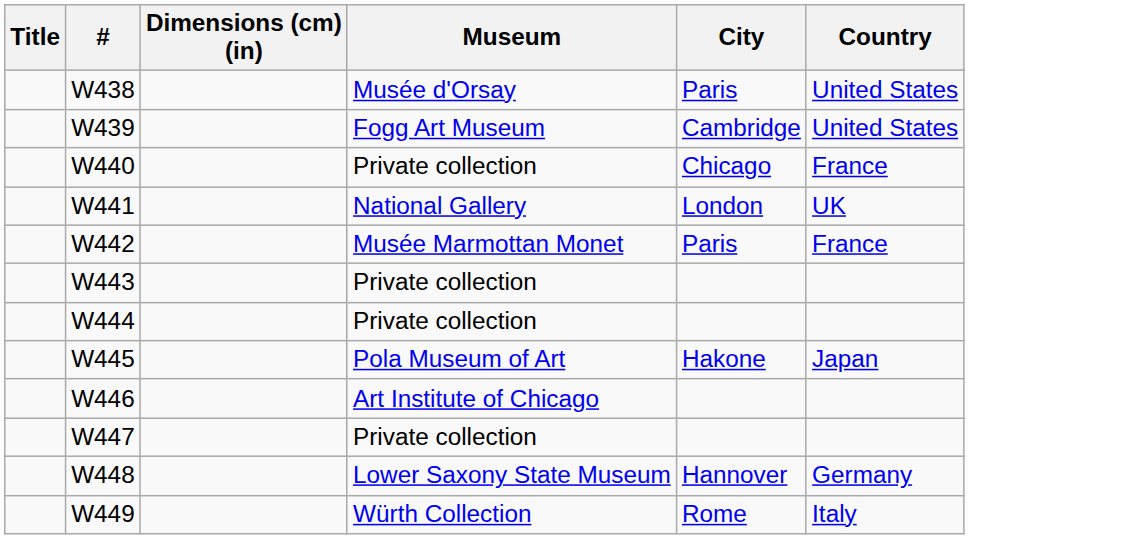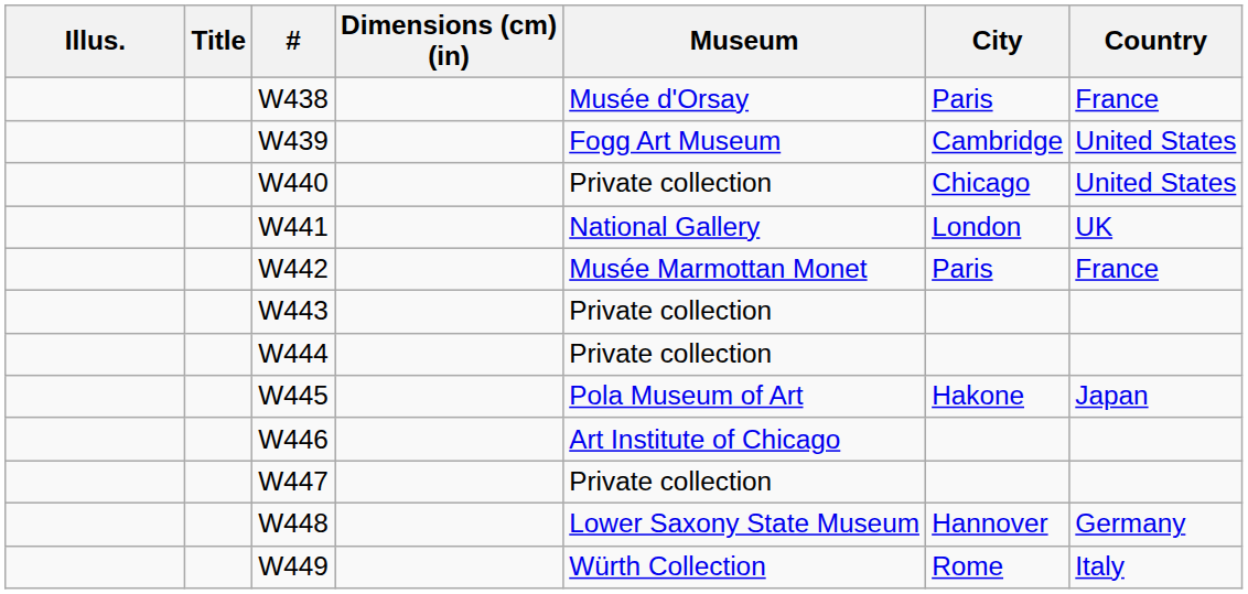 <table class="wikitable sortable">
 <tr>
+<th width="100" class="unsortable" scope="col">Illus.</th>
 <th scope="col">Title</th>
 <th scope="col">#</th>
 <th scope="col">Dimensions (cm) <br> (in)</th>
 <th scope="col">Museum</th>
 <th scope="col">City</th>
 <th scope="col">Country</th>
 </tr>
 <tr>
 <td></td>
+<td></td>
 <td align="right">W438</td>
 <td align="right"></td>
 <td><a href='#'>Musée d'Orsay</a></td>
 <td><a href='#'>Paris</a></td>
-<td><a href='#'>United States</a></td>
+<td><a href='#'>France</a></td>
 </tr>
 <tr>
+<td></td>
 <td></td>
 <td align="right">W439</td>
 <td align="right"></td>
 <td><a href='#'>Fogg Art Museum</a></td>
 <td><a href='#'>Cambridge</a></td>
 <td><a href='#'>United States</a></td>
 </tr>
 <tr>
 <td></td>
+<td></td>
 <td align="right">W440</td>
 <td align="right"></td>
 <td>Private collection</td>
 <td><a href='#'>Chicago</a></td>
-<td><a href='#'>France</a></td>
+<td><a href='#'>United States</a></td>
 </tr>
 <tr>
+<td></td>
 <td></td>
 <td align="right">W441</td>
 <td align="right"></td>
 <td><a href='#'>National Gallery</a></td>
 <td><a href='#'>London</a></td>
 <td><a href='#'>UK</a></td>
 </tr>
 <tr>
 <td></td>
+<td></td>
 <td align="right">W442</td>
 <td align="right"></td>
 <td><a href='#'>Musée Marmottan Monet</a></td>
 <td><a href='#'>Paris</a></td>
 <td><a href='#'>France</a></td>
 </tr>
 <tr>
+<td></td>
 <td></td>
 <td align="right">W443</td>
 <td align="right"></td>
 <td>Private collection</td>
 <td></td>
 <td></td>
 </tr>
 <tr>
 <td></td>
+<td></td>
 <td align="right">W444</td>
 <td align="right"></td>
 <td>Private collection</td>
 <td></td>
 <td></td>
 </tr>
 <tr>
+<td></td>
 <td></td>
 <td align="right">W445</td>
 <td align="right"></td>
 <td><a href='#'>Pola Museum of Art</a></td>
 <td><a href='#'>Hakone</a></td>
 <td><a href='#'>Japan</a></td>
 </tr>
 <tr>
 <td></td>
+<td></td>
 <td align="right">W446</td>
 <td align="right"></td>
 <td><a href='#'>Art Institute of Chicago</a></td>
 <td></td>
 <td></td>
 </tr>
 <tr>
+<td></td>
 <td></td>
 <td align="right">W447</td>
 <td align="right"></td>
 <td>Private collection</td>
 <td></td>
 <td></td>
 </tr>
 <tr>
 <td></td>
+<td></td>
 <td align="right">W448</td>
 <td align="right"></td>
 <td><a href='#'>Lower Saxony State Museum</a></td>
 <td><a href='#'>Hannover</a></td>
 <td><a href='#'>Germany</a></td>
 </tr>
 <tr>
 <td></td>
+<td></td>
 <td align="right">W449</td>
 <td align="right"></td>
 <td><a href='#'>Würth Collection</a></td>
 <td><a href='#'>Rome</a></td>
 <td><a href='#'>Italy</a></td>
 </tr>
 </table>
